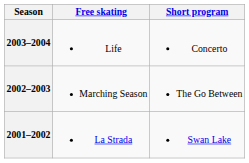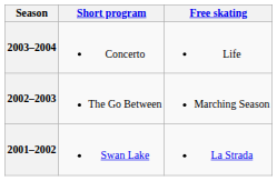 <table class=wikitable style=text-align:center>
 <tr>
 <th>Season</th>
+<th><a href='#'>Short program</a></th>
 <th><a href='#'>Free skating</a></th>
-<th><a href='#'>Short program</a></th>
 </tr>
 <tr>
 <th>2003–2004 <br> </th>
+<td><br><ul><li>Concerto <br></li></ul></td>
 <td><br><ul><li>Life <br></li></ul></td>
-<td><br><ul><li>Concerto <br></li></ul></td>
 </tr>
 <tr>
 <th>2002–2003 <br> </th>
+<td><br><ul><li>The Go Between <br></li></ul></td>
 <td><br><ul><li>Marching Season <br></li></ul></td>
-<td><br><ul><li>The Go Between <br></li></ul></td>
 </tr>
 <tr>
 <th>2001–2002 <br> </th>
+<td><br><ul><li><a href='#'>Swan Lake</a> <br></li></ul></td>
 <td><br><ul><li><a href='#'>La Strada</a> <br></li></ul></td>
-<td><br><ul><li><a href='#'>Swan Lake</a> <br></li></ul></td>
 </tr>
 </table>
